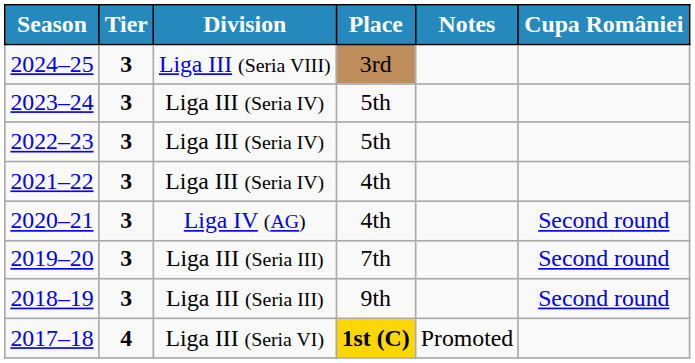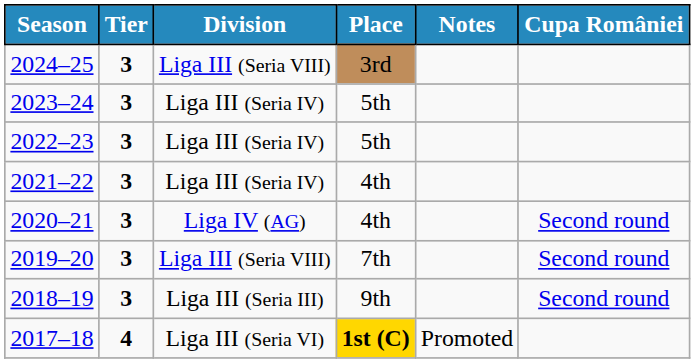 <table class="wikitable" style="text-align:center; font-size:90%">
 <tr>
 <th style="background:#2589bd;color:#FFFFFF;border:1px solid #000000;">Season</th>
 <th style="background:#2589bd;color:#FFFFFF;border:1px solid #000000;">Tier</th>
 <th style="background:#2589bd;color:#FFFFFF;border:1px solid #000000;">Division</th>
 <th style="background:#2589bd;color:#FFFFFF;border:1px solid #000000;">Place</th>
 <th style="background:#2589bd;color:#FFFFFF;border:1px solid #000000;">Notes</th>
 <th style="background:#2589bd;color:#FFFFFF;border:1px solid #000000;">Cupa României</th>
 </tr>
 <tr>
 <td><a href='#'>2024–25</a></td>
 <td><strong>3</strong></td>
 <td><a href='#'>Liga III</a> <small>(Seria VIII)</small></td>
 <td align=center bgcolor=#BF8D5B>3rd</td>
 <td></td>
 <td></td>
 </tr>
 <tr>
 <td><a href='#'>2023–24</a></td>
 <td><strong>3</strong></td>
 <td>Liga III <small>(Seria IV)</small></td>
 <td>5th</td>
 <td></td>
 <td></td>
 </tr>
 <tr>
 <td><a href='#'>2022–23</a></td>
 <td><strong>3</strong></td>
 <td>Liga III <small>(Seria IV)</small></td>
 <td>5th</td>
 <td></td>
 <td></td>
 </tr>
 <tr>
 <td><a href='#'>2021–22</a></td>
 <td><strong>3</strong></td>
 <td>Liga III <small>(Seria IV)</small></td>
 <td>4th</td>
 <td></td>
 <td></td>
 </tr>
 <tr>
 <td><a href='#'>2020–21</a></td>
 <td><strong>3</strong></td>
 <td><a href='#'>Liga IV</a> <small>(<a href='#'>AG</a>)</small></td>
 <td>4th</td>
 <td></td>
 <td><a href='#'>Second round</a></td>
 </tr>
 <tr>
 <td><a href='#'>2019–20</a></td>
 <td><strong>3</strong></td>
-<td>Liga III <small>(Seria III)</small></td>
+<td><a href='#'>Liga III</a> <small>(Seria VIII)</small></td>
 <td>7th</td>
 <td></td>
 <td><a href='#'>Second round</a></td>
 </tr>
 <tr>
 <td><a href='#'>2018–19</a></td>
 <td><strong>3</strong></td>
 <td>Liga III <small>(Seria III)</small></td>
 <td>9th</td>
 <td></td>
 <td><a href='#'>Second round</a></td>
 </tr>
 <tr>
 <td><a href='#'>2017–18</a></td>
 <td><strong>4</strong></td>
 <td>Liga III <small>(Seria VI)</small></td>
 <td align=center bgcolor=gold><strong>1st (C)</strong></td>
 <td>Promoted</td>
 <td></td>
 </tr>
 </table>
